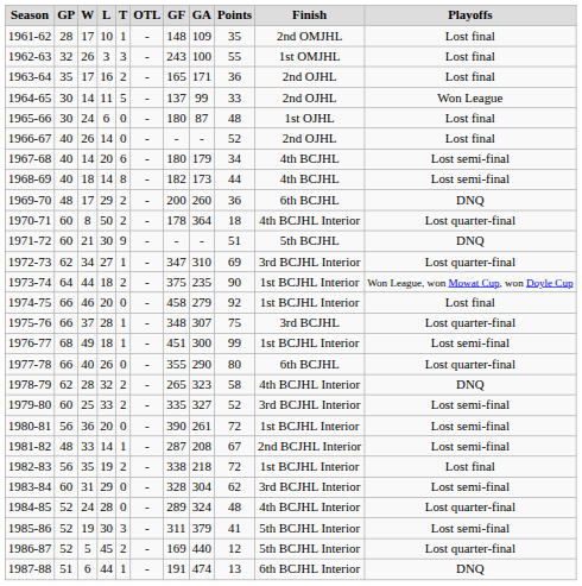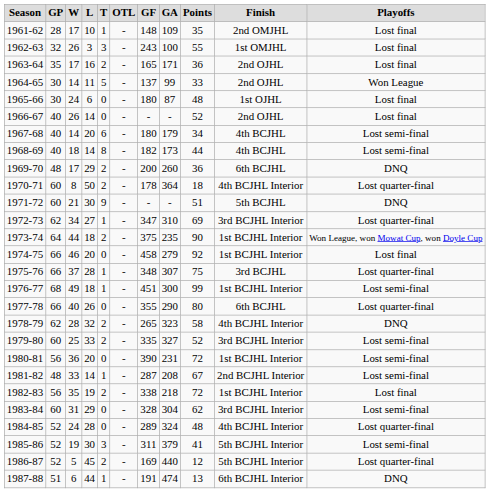 <table class="wikitable">
 <tr align="center"  bgcolor="#dddddd">
 <td><strong>Season</strong></td>
 <td><strong>GP </strong></td>
 <td><strong> W </strong></td>
 <td><strong> L </strong></td>
 <td><strong> T </strong></td>
 <td><strong>OTL</strong></td>
 <td><strong>GF </strong></td>
 <td><strong>GA </strong></td>
 <td><strong>Points</strong></td>
 <td><strong>Finish</strong></td>
 <td><strong>Playoffs</strong></td>
 </tr>
 <tr align="center">
 <td>1961-62</td>
 <td>28</td>
 <td>17</td>
 <td>10</td>
 <td>1</td>
 <td>-</td>
 <td>148</td>
 <td>109</td>
 <td>35</td>
 <td>2nd OMJHL</td>
 <td>Lost final</td>
 </tr>
 <tr align="center">
 <td>1962-63</td>
 <td>32</td>
 <td>26</td>
 <td>3</td>
 <td>3</td>
 <td>-</td>
 <td>243</td>
 <td>100</td>
 <td>55</td>
 <td>1st OMJHL</td>
 <td>Lost final</td>
 </tr>
 <tr align="center">
 <td>1963-64</td>
 <td>35</td>
 <td>17</td>
 <td>16</td>
 <td>2</td>
 <td>-</td>
 <td>165</td>
 <td>171</td>
 <td>36</td>
 <td>2nd OJHL</td>
 <td>Lost final</td>
 </tr>
 <tr align="center">
 <td>1964-65</td>
 <td>30</td>
 <td>14</td>
 <td>11</td>
 <td>5</td>
 <td>-</td>
 <td>137</td>
 <td>99</td>
 <td>33</td>
 <td>2nd OJHL</td>
 <td>Won League</td>
 </tr>
 <tr align="center">
 <td>1965-66</td>
 <td>30</td>
 <td>24</td>
 <td>6</td>
 <td>0</td>
 <td>-</td>
 <td>180</td>
 <td>87</td>
 <td>48</td>
 <td>1st OJHL</td>
 <td>Lost final</td>
 </tr>
 <tr align="center">
 <td>1966-67</td>
 <td>40</td>
 <td>26</td>
 <td>14</td>
 <td>0</td>
 <td>-</td>
 <td>-</td>
 <td>-</td>
 <td>52</td>
 <td>2nd OJHL</td>
 <td>Lost final</td>
 </tr>
 <tr align="center">
 <td>1967-68</td>
 <td>40</td>
 <td>14</td>
 <td>20</td>
 <td>6</td>
 <td>-</td>
 <td>180</td>
 <td>179</td>
 <td>34</td>
 <td>4th BCJHL</td>
 <td>Lost semi-final</td>
 </tr>
 <tr align="center">
 <td>1968-69</td>
 <td>40</td>
 <td>18</td>
 <td>14</td>
 <td>8</td>
 <td>-</td>
 <td>182</td>
 <td>173</td>
 <td>44</td>
 <td>4th BCJHL</td>
 <td>Lost semi-final</td>
 </tr>
 <tr align="center">
 <td>1969-70</td>
 <td>48</td>
 <td>17</td>
 <td>29</td>
 <td>2</td>
 <td>-</td>
 <td>200</td>
 <td>260</td>
 <td>36</td>
 <td>6th BCJHL</td>
 <td>DNQ</td>
 </tr>
 <tr align="center">
 <td>1970-71</td>
 <td>60</td>
 <td>8</td>
 <td>50</td>
 <td>2</td>
 <td>-</td>
 <td>178</td>
 <td>364</td>
 <td>18</td>
 <td>4th BCJHL Interior</td>
 <td>Lost quarter-final</td>
 </tr>
 <tr align="center">
 <td>1971-72</td>
 <td>60</td>
 <td>21</td>
 <td>30</td>
 <td>9</td>
 <td>-</td>
 <td>-</td>
 <td>-</td>
 <td>51</td>
 <td>5th BCJHL</td>
 <td>DNQ</td>
 </tr>
 <tr align="center">
 <td>1972-73</td>
 <td>62</td>
 <td>34</td>
 <td>27</td>
 <td>1</td>
 <td>-</td>
 <td>347</td>
 <td>310</td>
 <td>69</td>
 <td>3rd BCJHL Interior</td>
 <td>Lost quarter-final</td>
 </tr>
 <tr align="center">
 <td>1973-74</td>
 <td>64</td>
 <td>44</td>
 <td>18</td>
 <td>2</td>
 <td>-</td>
 <td>375</td>
 <td>235</td>
 <td>90</td>
 <td>1st BCJHL Interior</td>
 <td><small>Won League, won <a href='#'>Mowat Cup</a>, won <a href='#'>Doyle Cup</a></small></td>
 </tr>
 <tr align="center">
 <td>1974-75</td>
 <td>66</td>
 <td>46</td>
 <td>20</td>
 <td>0</td>
 <td>-</td>
 <td>458</td>
 <td>279</td>
 <td>92</td>
 <td>1st BCJHL Interior</td>
 <td>Lost final</td>
 </tr>
 <tr align="center">
 <td>1975-76</td>
 <td>66</td>
 <td>37</td>
 <td>28</td>
 <td>1</td>
 <td>-</td>
 <td>348</td>
 <td>307</td>
 <td>75</td>
 <td>3rd BCJHL</td>
 <td>Lost quarter-final</td>
 </tr>
 <tr align="center">
 <td>1976-77</td>
 <td>68</td>
 <td>49</td>
 <td>18</td>
 <td>1</td>
 <td>-</td>
 <td>451</td>
 <td>300</td>
 <td>99</td>
 <td>1st BCJHL Interior</td>
 <td>Lost semi-final</td>
 </tr>
 <tr align="center">
 <td>1977-78</td>
 <td>66</td>
 <td>40</td>
 <td>26</td>
 <td>0</td>
 <td>-</td>
 <td>355</td>
 <td>290</td>
 <td>80</td>
 <td>6th BCJHL</td>
 <td>Lost quarter-final</td>
 </tr>
 <tr align="center">
 <td>1978-79</td>
 <td>62</td>
 <td>28</td>
 <td>32</td>
 <td>2</td>
 <td>-</td>
 <td>265</td>
 <td>323</td>
 <td>58</td>
 <td>4th BCJHL Interior</td>
 <td>DNQ</td>
 </tr>
 <tr align="center">
 <td>1979-80</td>
 <td>60</td>
 <td>25</td>
 <td>33</td>
 <td>2</td>
 <td>-</td>
 <td>335</td>
 <td>327</td>
 <td>52</td>
 <td>3rd BCJHL Interior</td>
 <td>Lost semi-final</td>
 </tr>
 <tr align="center">
 <td>1980-81</td>
 <td>56</td>
 <td>36</td>
 <td>20</td>
 <td>0</td>
 <td>-</td>
 <td>390</td>
-<td>261</td>
+<td>231</td>
 <td>72</td>
 <td>1st BCJHL Interior</td>
 <td>Lost semi-final</td>
 </tr>
 <tr align="center">
 <td>1981-82</td>
 <td>48</td>
 <td>33</td>
 <td>14</td>
 <td>1</td>
 <td>-</td>
 <td>287</td>
 <td>208</td>
 <td>67</td>
 <td>2nd BCJHL Interior</td>
 <td>Lost semi-final</td>
 </tr>
 <tr align="center">
 <td>1982-83</td>
 <td>56</td>
 <td>35</td>
 <td>19</td>
 <td>2</td>
 <td>-</td>
 <td>338</td>
 <td>218</td>
 <td>72</td>
 <td>1st BCJHL Interior</td>
 <td>Lost final</td>
 </tr>
 <tr align="center">
 <td>1983-84</td>
 <td>60</td>
 <td>31</td>
 <td>29</td>
 <td>0</td>
 <td>-</td>
 <td>328</td>
 <td>304</td>
 <td>62</td>
 <td>3rd BCJHL Interior</td>
 <td>Lost semi-final</td>
 </tr>
 <tr align="center">
 <td>1984-85</td>
 <td>52</td>
 <td>24</td>
 <td>28</td>
 <td>0</td>
 <td>-</td>
 <td>289</td>
 <td>324</td>
 <td>48</td>
 <td>4th BCJHL Interior</td>
 <td>Lost quarter-final</td>
 </tr>
 <tr align="center">
 <td>1985-86</td>
 <td>52</td>
 <td>19</td>
 <td>30</td>
 <td>3</td>
 <td>-</td>
 <td>311</td>
 <td>379</td>
 <td>41</td>
 <td>5th BCJHL Interior</td>
 <td>Lost semi-final</td>
 </tr>
 <tr align="center">
 <td>1986-87</td>
 <td>52</td>
 <td>5</td>
 <td>45</td>
 <td>2</td>
 <td>-</td>
 <td>169</td>
 <td>440</td>
 <td>12</td>
 <td>5th BCJHL Interior</td>
 <td>Lost quarter-final</td>
 </tr>
 <tr align="center">
 <td>1987-88</td>
 <td>51</td>
 <td>6</td>
 <td>44</td>
 <td>1</td>
 <td>-</td>
 <td>191</td>
 <td>474</td>
 <td>13</td>
 <td>6th BCJHL Interior</td>
 <td>DNQ</td>
 </tr>
 </table>
